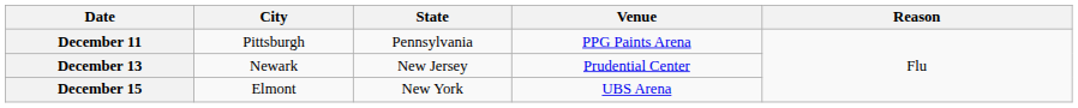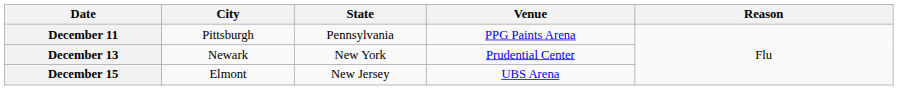 <table class="wikitable" style="text-align:center;">
 <tr>
 <th scope="col" style="width:12em;">Date</th>
 <th scope="col" style="width:10em;">City</th>
 <th scope="col" style="width:10em;">State</th>
 <th scope="col" style="width:16em;">Venue</th>
 <th scope="col" style="width:20em;">Reason</th>
 </tr>
 <tr>
 <th scope="row" style="text-align:center;">December 11</th>
 <td>Pittsburgh</td>
 <td>Pennsylvania</td>
 <td><a href='#'>PPG Paints Arena</a></td>
 <td rowspan="3">Flu</td>
 </tr>
 <tr>
 <th scope="row" style="text-align:center;">December 13</th>
 <td>Newark</td>
-<td>New Jersey</td>
+<td>New York</td>
 <td><a href='#'>Prudential Center</a></td>
 </tr>
 <tr>
 <th scope="row" style="text-align:center;">December 15</th>
 <td>Elmont</td>
-<td>New York</td>
+<td>New Jersey</td>
 <td><a href='#'>UBS Arena</a></td>
 </tr>
 </table>
